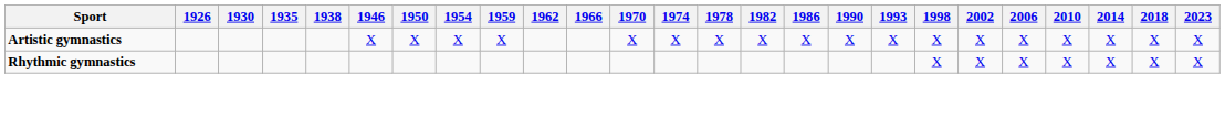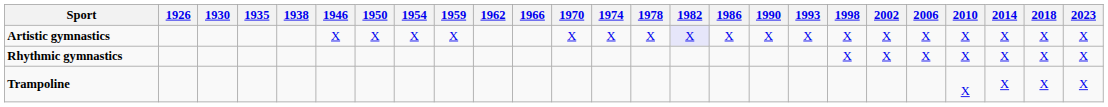 <table class="wikitable" style=" text-align:center; font-size:90%;" width="100%">
 <tr>
 <th>Sport</th>
 <th><a href='#'>1926</a></th>
 <th><a href='#'>1930</a></th>
 <th><a href='#'>1935</a></th>
 <th><a href='#'>1938</a></th>
 <th><a href='#'>1946</a></th>
 <th><a href='#'>1950</a></th>
 <th><a href='#'>1954</a></th>
 <th><a href='#'>1959</a></th>
 <th><a href='#'>1962</a></th>
 <th><a href='#'>1966</a></th>
 <th><a href='#'>1970</a></th>
 <th><a href='#'>1974</a></th>
 <th><a href='#'>1978</a></th>
 <th><a href='#'>1982</a></th>
 <th><a href='#'>1986</a></th>
 <th><a href='#'>1990</a></th>
 <th><a href='#'>1993</a></th>
 <th><a href='#'>1998</a></th>
 <th><a href='#'>2002</a></th>
 <th><a href='#'>2006</a></th>
 <th><a href='#'>2010</a></th>
 <th><a href='#'>2014</a></th>
 <th><a href='#'>2018</a></th>
 <th><a href='#'>2023</a></th>
 </tr>
 <tr>
 <td align=left> <strong>Artistic gymnastics</strong></td>
 <td></td>
 <td></td>
 <td></td>
 <td></td>
 <td><a href='#'>X</a></td>
 <td><a href='#'>X</a></td>
 <td><a href='#'>X</a></td>
 <td><a href='#'>X</a></td>
 <td></td>
 <td></td>
 <td><a href='#'>X</a></td>
 <td><a href='#'>X</a></td>
 <td><a href='#'>X</a></td>
-<td><a href='#'>X</a></td>
+<td style="background: lavender;"><a href='#'>X</a></td>
 <td><a href='#'>X</a></td>
 <td><a href='#'>X</a></td>
 <td><a href='#'>X</a></td>
 <td><a href='#'>X</a></td>
 <td><a href='#'>X</a></td>
 <td><a href='#'>X</a></td>
 <td><a href='#'>X</a></td>
 <td><a href='#'>X</a></td>
 <td><a href='#'>X</a></td>
 <td><a href='#'>X</a></td>
 </tr>
 <tr>
 <td align=left> <strong>Rhythmic gymnastics</strong></td>
 <td></td>
 <td></td>
 <td></td>
 <td></td>
 <td></td>
 <td></td>
 <td></td>
 <td></td>
 <td></td>
 <td></td>
 <td></td>
 <td></td>
 <td></td>
 <td></td>
 <td></td>
 <td></td>
 <td></td>
 <td><a href='#'>X</a></td>
 <td><a href='#'>X</a></td>
 <td><a href='#'>X</a></td>
 <td><a href='#'>X</a></td>
 <td><a href='#'>X</a></td>
 <td><a href='#'>X</a></td>
 <td><a href='#'>X</a></td>
 </tr>
+<tr>
+<td align=left> <strong>Trampoline</strong></td>
+<td></td>
+<td></td>
+<td></td>
+<td></td>
+<td></td>
+<td></td>
+<td></td>
+<td></td>
+<td></td>
+<td></td>
+<td></td>
+<td></td>
+<td></td>
+<td></td>
+<td></td>
+<td></td>
+<td></td>
+<td></td>
+<td></td>
+<td></td>
+<td><br><a href='#'>X</a></td>
+<td><a href='#'>X</a></td>
+<td><a href='#'>X</a></td>
+<td><a href='#'>X</a></td>
+</tr>
 </table>
